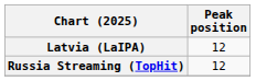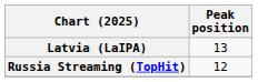 <table class="wikitable sortable plainrowheaders" style="text-align:center">
 <tr>
 <th scope="col">Chart (2025)</th>
 <th scope="col">Peak<br> position</th>
 </tr>
 <tr>
 <th scope="row">Latvia (LaIPA)</th>
-<td>12</td>
+<td>13</td>
 </tr>
 <tr>
 <th scope="row">Russia Streaming (<a href='#'>TopHit</a>)</th>
 <td>12</td>
 </tr>
 <tr>
 </tr>
 </table>
